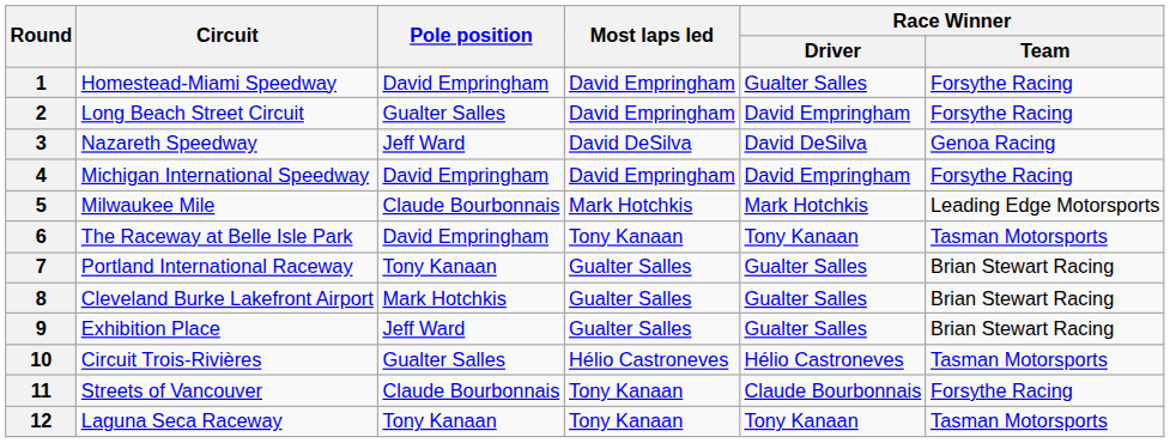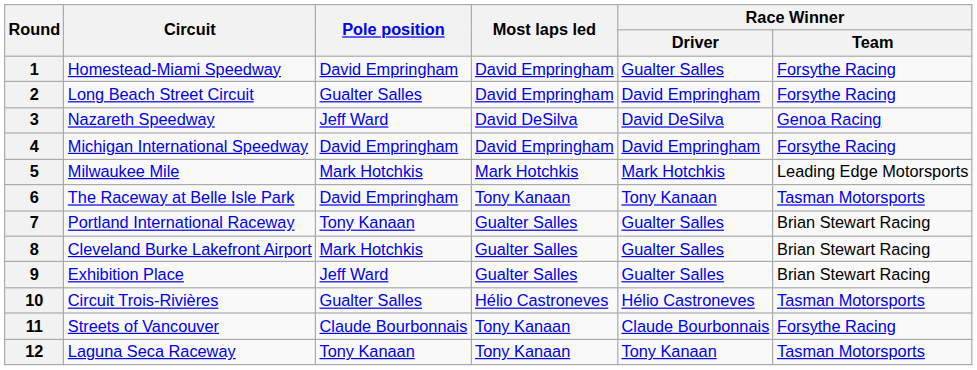 <table class="wikitable" style="font-size: 85%">
 <tr>
 <th rowspan="2">Round</th>
 <th rowspan="2">Circuit</th>
 <th rowspan="2"><a href='#'>Pole position</a></th>
 <th rowspan="2">Most laps led</th>
 <th colspan="2">Race Winner</th>
 </tr>
 <tr>
 <th>Driver</th>
 <th>Team</th>
 </tr>
 <tr>
 <th>1</th>
 <td> <a href='#'>Homestead-Miami Speedway</a></td>
 <td> <a href='#'>David Empringham</a></td>
 <td nowrap=""> <a href='#'>David Empringham</a></td>
 <td> <a href='#'>Gualter Salles</a></td>
 <td><a href='#'>Forsythe Racing</a></td>
 </tr>
 <tr>
 <th>2</th>
 <td> <a href='#'>Long Beach Street Circuit</a></td>
 <td> <a href='#'>Gualter Salles</a></td>
 <td> <a href='#'>David Empringham</a></td>
 <td> <a href='#'>David Empringham</a></td>
 <td nowrap=""><a href='#'>Forsythe Racing</a></td>
 </tr>
 <tr>
 <th>3</th>
 <td> <a href='#'>Nazareth Speedway</a></td>
 <td> <a href='#'>Jeff Ward</a></td>
 <td> <a href='#'>David DeSilva</a></td>
 <td> <a href='#'>David DeSilva</a></td>
 <td><a href='#'>Genoa Racing</a></td>
 </tr>
 <tr>
 <th>4</th>
 <td> <a href='#'>Michigan International Speedway</a></td>
 <td> <a href='#'>David Empringham</a></td>
 <td> <a href='#'>David Empringham</a></td>
 <td> <a href='#'>David Empringham</a></td>
 <td><a href='#'>Forsythe Racing</a></td>
 </tr>
 <tr>
 <th>5</th>
 <td> <a href='#'>Milwaukee Mile</a></td>
-<td> <a href='#'>Claude Bourbonnais</a></td>
+<td> <a href='#'>Mark Hotchkis</a></td>
 <td> <a href='#'>Mark Hotchkis</a></td>
 <td> <a href='#'>Mark Hotchkis</a></td>
 <td>Leading Edge Motorsports</td>
 </tr>
 <tr>
 <th>6</th>
 <td> <a href='#'>The Raceway at Belle Isle Park</a></td>
 <td> <a href='#'>David Empringham</a></td>
 <td> <a href='#'>Tony Kanaan</a></td>
 <td> <a href='#'>Tony Kanaan</a></td>
 <td><a href='#'>Tasman Motorsports</a></td>
 </tr>
 <tr>
 <th>7</th>
 <td> <a href='#'>Portland International Raceway</a></td>
 <td> <a href='#'>Tony Kanaan</a></td>
 <td> <a href='#'>Gualter Salles</a></td>
 <td> <a href='#'>Gualter Salles</a></td>
 <td>Brian Stewart Racing</td>
 </tr>
 <tr>
 <th>8</th>
 <td> <a href='#'>Cleveland Burke Lakefront Airport</a></td>
 <td> <a href='#'>Mark Hotchkis</a></td>
 <td> <a href='#'>Gualter Salles</a></td>
 <td> <a href='#'>Gualter Salles</a></td>
 <td>Brian Stewart Racing</td>
 </tr>
 <tr>
 <th>9</th>
 <td> <a href='#'>Exhibition Place</a></td>
 <td> <a href='#'>Jeff Ward</a></td>
 <td> <a href='#'>Gualter Salles</a></td>
 <td nowrap=""> <a href='#'>Gualter Salles</a></td>
 <td>Brian Stewart Racing</td>
 </tr>
 <tr>
 <th>10</th>
 <td> <a href='#'>Circuit Trois-Rivières</a></td>
 <td> <a href='#'>Gualter Salles</a></td>
 <td> <a href='#'>Hélio Castroneves</a></td>
 <td> <a href='#'>Hélio Castroneves</a></td>
 <td><a href='#'>Tasman Motorsports</a></td>
 </tr>
 <tr>
 <th>11</th>
 <td> <a href='#'>Streets of Vancouver</a></td>
 <td> <a href='#'>Claude Bourbonnais</a></td>
 <td> <a href='#'>Tony Kanaan</a></td>
 <td> <a href='#'>Claude Bourbonnais</a></td>
 <td><a href='#'>Forsythe Racing</a></td>
 </tr>
 <tr>
 <th>12</th>
 <td> <a href='#'>Laguna Seca Raceway</a></td>
 <td> <a href='#'>Tony Kanaan</a></td>
 <td> <a href='#'>Tony Kanaan</a></td>
 <td> <a href='#'>Tony Kanaan</a></td>
 <td><a href='#'>Tasman Motorsports</a></td>
 </tr>
 </table>
